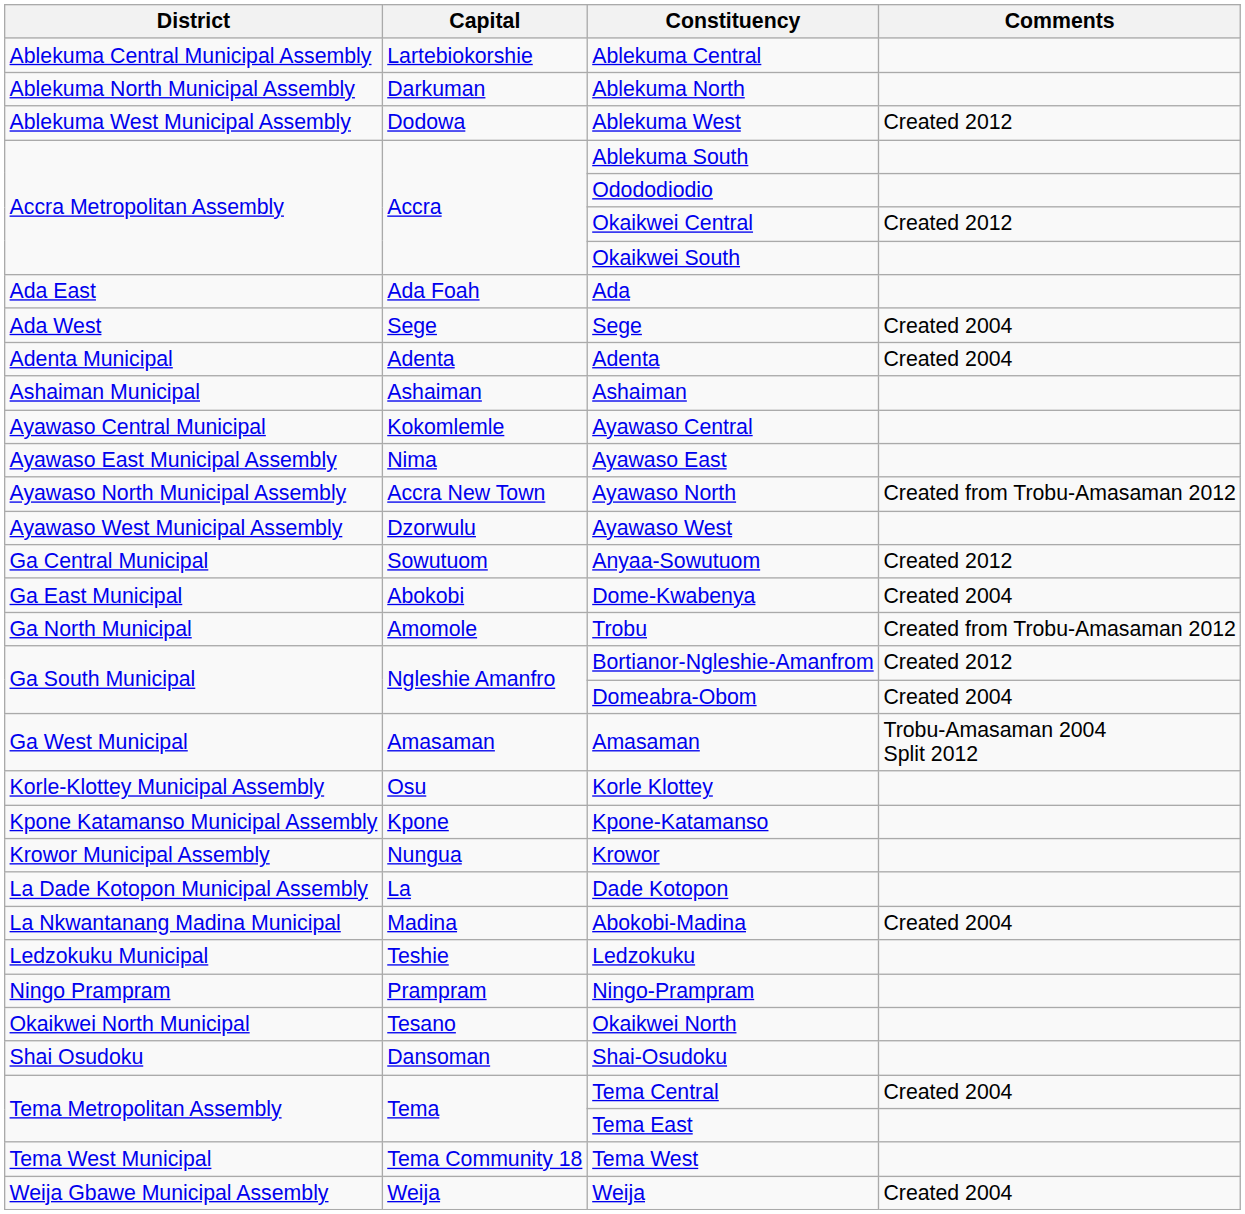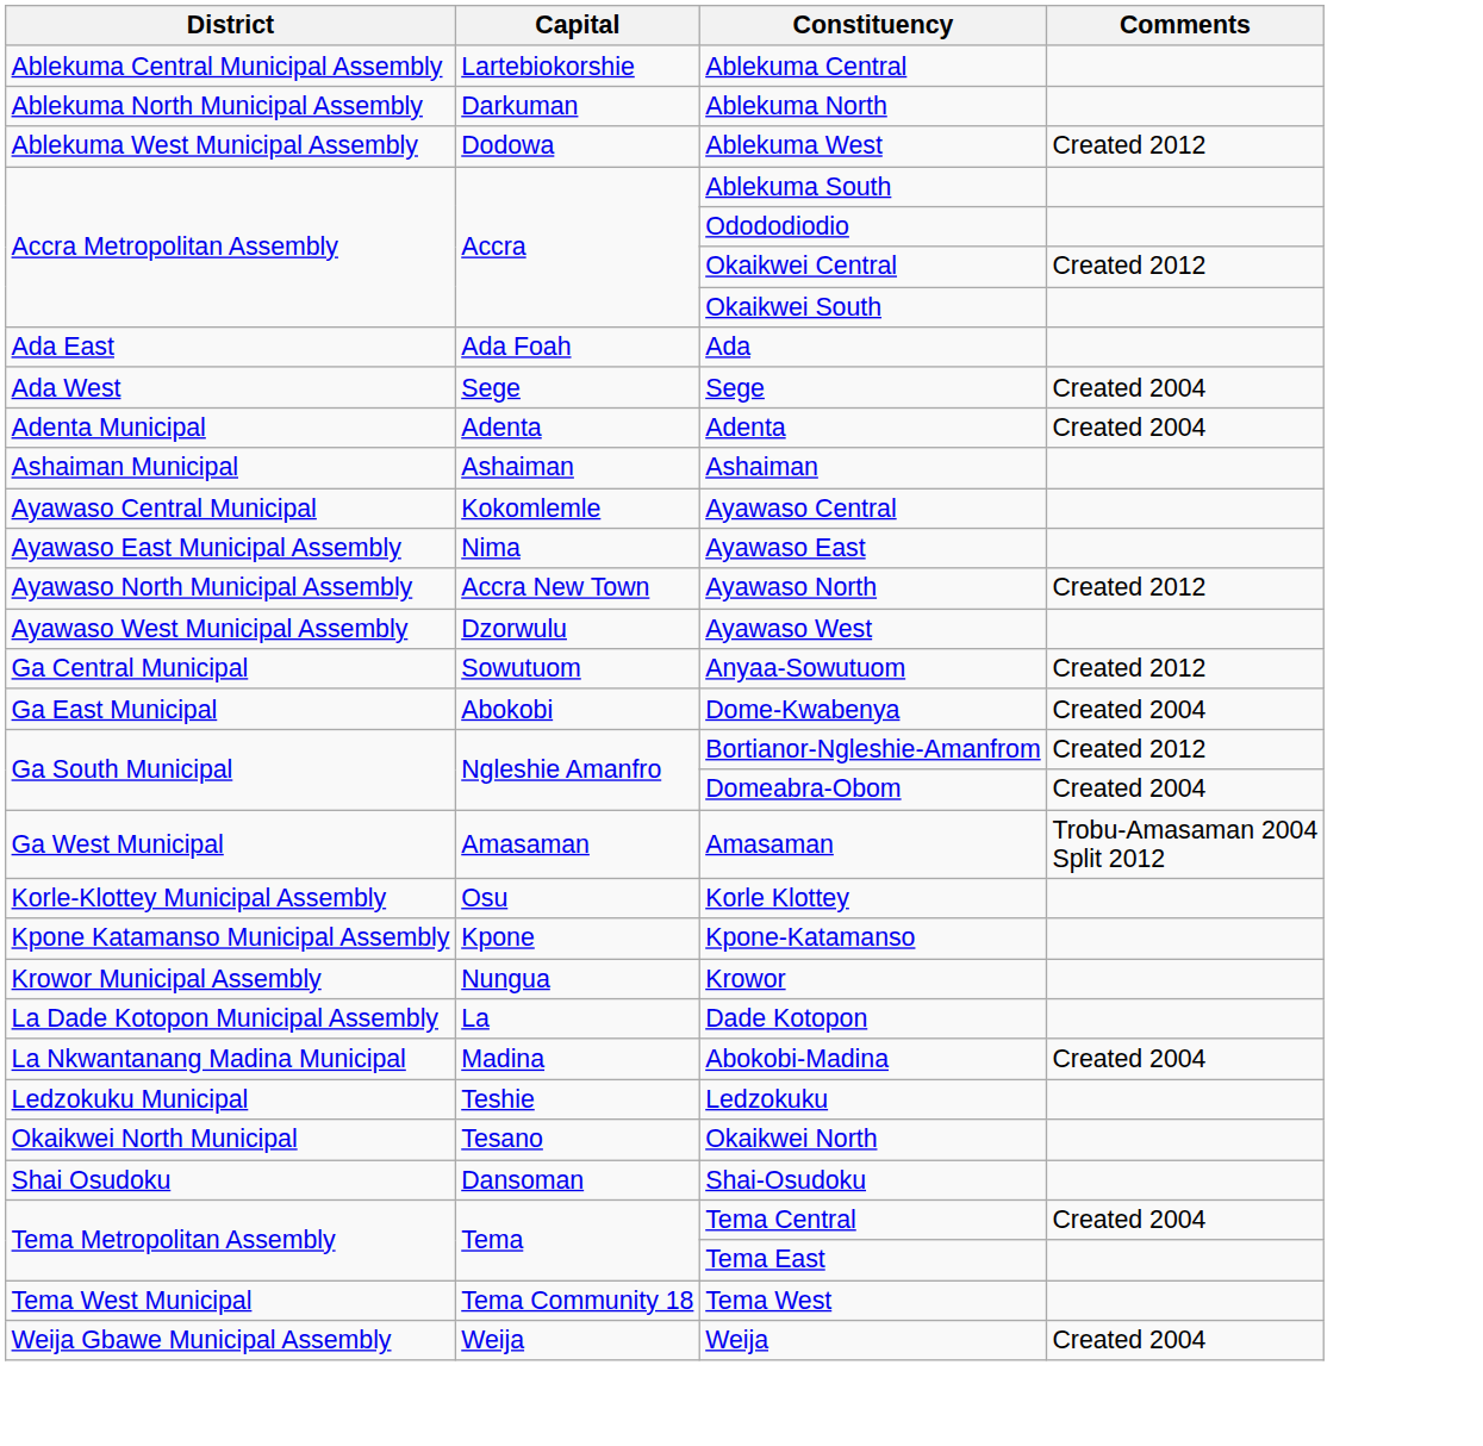 <table class="wikitable sortable">
 <tr>
 <th>District</th>
 <th>Capital</th>
 <th>Constituency</th>
 <th>Comments</th>
 </tr>
 <tr>
 <td><a href='#'>Ablekuma Central Municipal Assembly</a></td>
 <td><a href='#'>Lartebiokorshie</a></td>
 <td><a href='#'>Ablekuma Central</a></td>
 <td></td>
 </tr>
 <tr>
 <td><a href='#'>Ablekuma North Municipal Assembly</a></td>
 <td><a href='#'>Darkuman</a></td>
 <td><a href='#'>Ablekuma North</a></td>
 <td></td>
 </tr>
 <tr>
 <td><a href='#'>Ablekuma West Municipal Assembly</a></td>
 <td><a href='#'>Dodowa</a></td>
 <td><a href='#'>Ablekuma West</a></td>
 <td>Created 2012</td>
 </tr>
 <tr>
 <td rowspan=4><a href='#'>Accra Metropolitan Assembly</a></td>
 <td rowspan=4><a href='#'>Accra</a></td>
 <td><a href='#'>Ablekuma South</a></td>
 <td></td>
 </tr>
 <tr>
 <td><a href='#'>Odododiodio</a></td>
 <td></td>
 </tr>
 <tr>
 <td><a href='#'>Okaikwei Central</a></td>
 <td>Created 2012</td>
 </tr>
 <tr>
 <td><a href='#'>Okaikwei South</a></td>
 <td></td>
 </tr>
 <tr>
 <td><a href='#'>Ada East</a></td>
 <td><a href='#'>Ada Foah</a></td>
 <td><a href='#'>Ada</a></td>
 <td></td>
 </tr>
 <tr>
 <td><a href='#'>Ada West</a></td>
 <td><a href='#'>Sege</a></td>
 <td><a href='#'>Sege</a></td>
 <td>Created 2004</td>
 </tr>
 <tr>
 <td><a href='#'>Adenta Municipal</a></td>
 <td><a href='#'>Adenta</a></td>
 <td><a href='#'>Adenta</a></td>
 <td>Created 2004</td>
 </tr>
 <tr>
 <td><a href='#'>Ashaiman Municipal</a></td>
 <td><a href='#'>Ashaiman</a></td>
 <td><a href='#'>Ashaiman</a></td>
 <td></td>
 </tr>
 <tr>
 <td><a href='#'>Ayawaso Central Municipal</a></td>
 <td><a href='#'>Kokomlemle</a></td>
 <td><a href='#'>Ayawaso Central</a></td>
 <td></td>
 </tr>
 <tr>
 <td><a href='#'>Ayawaso East Municipal Assembly</a></td>
 <td><a href='#'>Nima</a></td>
 <td><a href='#'>Ayawaso East</a></td>
 <td></td>
 </tr>
 <tr>
 <td><a href='#'>Ayawaso North Municipal Assembly</a></td>
 <td><a href='#'>Accra New Town</a></td>
 <td><a href='#'>Ayawaso North</a></td>
-<td>Created from Trobu-Amasaman 2012</td>
+<td>Created 2012</td>
 </tr>
 <tr>
 <td><a href='#'>Ayawaso West Municipal Assembly</a></td>
 <td><a href='#'>Dzorwulu</a></td>
 <td><a href='#'>Ayawaso West</a></td>
 <td></td>
 </tr>
 <tr>
 <td><a href='#'>Ga Central Municipal</a></td>
 <td><a href='#'>Sowutuom</a></td>
 <td><a href='#'>Anyaa-Sowutuom</a></td>
 <td>Created 2012</td>
 </tr>
 <tr>
 <td><a href='#'>Ga East Municipal</a></td>
 <td><a href='#'>Abokobi</a></td>
 <td><a href='#'>Dome-Kwabenya</a></td>
 <td>Created 2004</td>
-</tr>
-<tr>
-<td><a href='#'>Ga North Municipal</a></td>
-<td><a href='#'>Amomole</a></td>
-<td><a href='#'>Trobu</a></td>
-<td>Created from Trobu-Amasaman 2012</td>
 </tr>
 <tr>
 <td rowspan=2><a href='#'>Ga South Municipal</a></td>
 <td rowspan=2><a href='#'>Ngleshie Amanfro</a></td>
 <td><a href='#'>Bortianor-Ngleshie-Amanfrom</a></td>
 <td>Created 2012</td>
 </tr>
 <tr>
 <td><a href='#'>Domeabra-Obom</a></td>
 <td>Created 2004</td>
 </tr>
 <tr>
 <td><a href='#'>Ga West Municipal</a></td>
 <td><a href='#'>Amasaman</a></td>
 <td><a href='#'>Amasaman</a></td>
 <td>Trobu-Amasaman 2004<br>Split 2012</td>
 </tr>
 <tr>
 <td><a href='#'>Korle-Klottey Municipal Assembly</a></td>
 <td><a href='#'>Osu</a></td>
 <td><a href='#'>Korle Klottey</a></td>
 <td></td>
 </tr>
 <tr>
 <td><a href='#'>Kpone Katamanso Municipal Assembly</a></td>
 <td><a href='#'>Kpone</a></td>
 <td><a href='#'>Kpone-Katamanso</a></td>
 <td></td>
 </tr>
 <tr>
 <td><a href='#'>Krowor Municipal Assembly</a></td>
 <td><a href='#'>Nungua</a></td>
 <td><a href='#'>Krowor</a></td>
 <td></td>
 </tr>
 <tr>
 <td><a href='#'>La Dade Kotopon Municipal Assembly</a></td>
 <td><a href='#'>La</a></td>
 <td><a href='#'>Dade Kotopon</a></td>
 <td></td>
 </tr>
 <tr>
 <td><a href='#'>La Nkwantanang Madina Municipal</a></td>
 <td><a href='#'>Madina</a></td>
 <td><a href='#'>Abokobi-Madina</a></td>
 <td>Created 2004</td>
 </tr>
 <tr>
 <td><a href='#'>Ledzokuku Municipal</a></td>
 <td><a href='#'>Teshie</a></td>
 <td><a href='#'>Ledzokuku</a></td>
 <td></td>
 </tr>
 <tr>
-<td><a href='#'>Ningo Prampram</a></td>
-<td><a href='#'>Prampram</a></td>
-<td><a href='#'>Ningo-Prampram</a></td>
-<td></td>
-</tr>
-<tr>
 <td><a href='#'>Okaikwei North Municipal</a></td>
 <td><a href='#'>Tesano</a></td>
 <td><a href='#'>Okaikwei North</a></td>
 <td></td>
 </tr>
 <tr>
 <td><a href='#'>Shai Osudoku</a></td>
 <td><a href='#'>Dansoman</a></td>
 <td><a href='#'>Shai-Osudoku</a></td>
 <td></td>
 </tr>
 <tr>
 <td rowspan=2><a href='#'>Tema Metropolitan Assembly</a></td>
 <td rowspan=2><a href='#'>Tema</a></td>
 <td><a href='#'>Tema Central</a></td>
 <td>Created 2004</td>
 </tr>
 <tr>
 <td><a href='#'>Tema East</a></td>
 <td></td>
 </tr>
 <tr>
 <td><a href='#'>Tema West Municipal</a></td>
 <td><a href='#'>Tema Community 18</a></td>
 <td><a href='#'>Tema West</a></td>
 <td></td>
 </tr>
 <tr>
 <td><a href='#'>Weija Gbawe Municipal Assembly</a></td>
 <td><a href='#'>Weija</a></td>
 <td><a href='#'>Weija</a></td>
 <td>Created 2004</td>
 </tr>
 </table>
